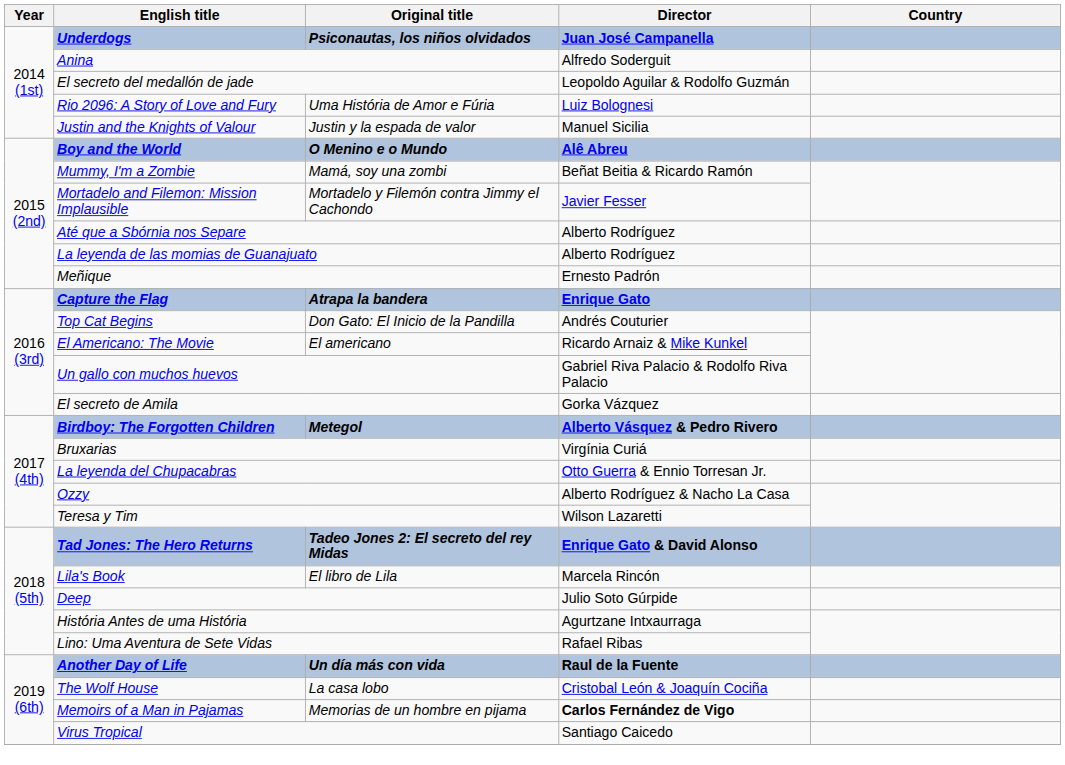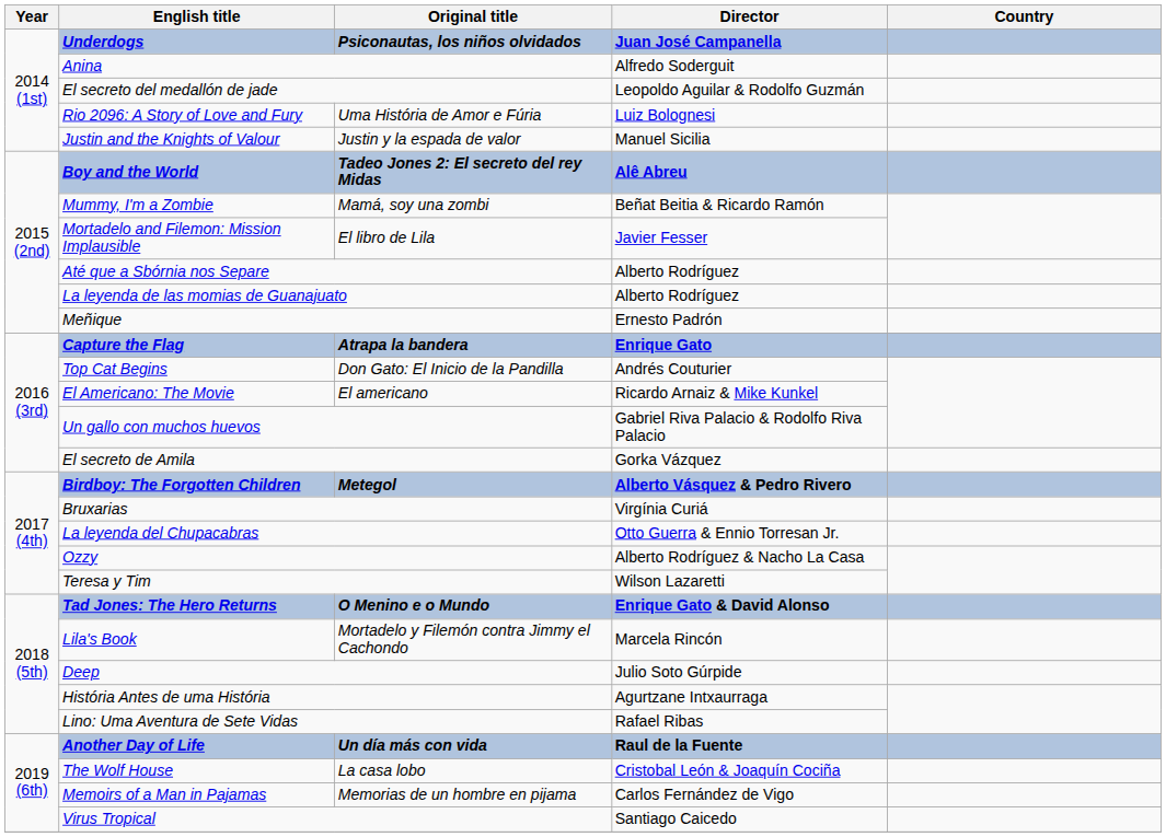 <table class="wikitable" width="95%" cellpadding="6">
 <tr>
 <th width="50"><strong>Year</strong></th>
 <th width="300"><strong>English title</strong></th>
 <th width="300"><strong>Original title</strong></th>
 <th width="300"><strong>Director</strong></th>
 <th width="300"><strong>Country</strong></th>
 </tr>
 <tr>
 <td rowspan="5" style="text-align:center;">2014<br><a href='#'>(1st)</a></td>
 <td style="background:#B0C4DE;"><strong><em><a href='#'>Underdogs</a></em></strong></td>
 <td style="background:#B0C4DE;"><strong><em>Psiconautas, los niños olvidados</em></strong></td>
 <td style="background:#B0C4DE;"><strong><a href='#'>Juan José Campanella</a></strong></td>
 <td style="background:#B0C4DE;"><strong><br> </strong></td>
 </tr>
 <tr>
 <td colspan="2"><em><a href='#'>Anina</a></em></td>
 <td>Alfredo Soderguit</td>
 <td><br> </td>
 </tr>
 <tr>
 <td colspan="2"><em>El secreto del medallón de jade</em></td>
 <td>Leopoldo Aguilar & Rodolfo Guzmán</td>
 <td></td>
 </tr>
 <tr>
 <td><em><a href='#'>Rio 2096: A Story of Love and Fury</a></em></td>
 <td><em>Uma História de Amor e Fúria</em></td>
 <td><a href='#'>Luiz Bolognesi</a></td>
 <td></td>
 </tr>
 <tr>
 <td><em><a href='#'>Justin and the Knights of Valour</a></em></td>
 <td><em>Justin y la espada de valor</em></td>
 <td>Manuel Sicilia</td>
 <td></td>
 </tr>
 <tr>
 <td rowspan="6" style="text-align:center;">2015<br><a href='#'>(2nd)</a></td>
 <td style="background:#B0C4DE;"><strong><em><a href='#'>Boy and the World</a></em></strong></td>
-<td style="background:#B0C4DE;"><strong><em>O Menino e o Mundo</em></strong></td>
+<td style="background:#B0C4DE;"><strong><em>Tadeo Jones 2: El secreto del rey Midas</em></strong></td>
 <td style="background:#B0C4DE;"><strong><a href='#'>Alê Abreu</a></strong></td>
 <td style="background:#B0C4DE;"><strong></strong></td>
 </tr>
 <tr>
 <td><em><a href='#'>Mummy, I'm a Zombie</a></em></td>
 <td><em>Mamá, soy una zombi</em></td>
 <td>Beñat Beitia & Ricardo Ramón</td>
 <td rowspan="2"></td>
 </tr>
 <tr>
 <td><em><a href='#'>Mortadelo and Filemon: Mission Implausible</a></em></td>
-<td><em>Mortadelo y Filemón contra Jimmy el Cachondo</em></td>
+<td><em>El libro de Lila</em></td>
 <td><a href='#'>Javier Fesser</a></td>
 </tr>
 <tr>
 <td colspan="2"><em><a href='#'>Até que a Sbórnia nos Separe</a></em></td>
 <td>Alberto Rodríguez</td>
 <td></td>
 </tr>
 <tr>
 <td colspan="2"><em><a href='#'>La leyenda de las momias de Guanajuato</a></em></td>
 <td>Alberto Rodríguez</td>
 <td></td>
 </tr>
 <tr>
 <td colspan="2"><em>Meñique</em></td>
 <td>Ernesto Padrón</td>
 <td><br> </td>
 </tr>
 <tr>
 <td rowspan="5" style="text-align:center;">2016<br><a href='#'>(3rd)</a></td>
 <td style="background:#B0C4DE;"><strong><em><a href='#'>Capture the Flag</a></em></strong></td>
 <td style="background:#B0C4DE;"><strong><em>Atrapa la bandera</em></strong></td>
 <td style="background:#B0C4DE;"><strong><a href='#'>Enrique Gato</a></strong></td>
 <td style="background:#B0C4DE;"><strong></strong></td>
 </tr>
 <tr>
 <td><em><a href='#'>Top Cat Begins</a></em></td>
 <td><em>Don Gato: El Inicio de la Pandilla</em></td>
 <td>Andrés Couturier</td>
 <td rowspan="3"></td>
 </tr>
 <tr>
 <td><em><a href='#'>El Americano: The Movie</a></em></td>
 <td><em>El americano</em></td>
 <td>Ricardo Arnaiz & <a href='#'>Mike Kunkel</a></td>
 </tr>
 <tr>
 <td colspan="2"><em><a href='#'>Un gallo con muchos huevos</a></em></td>
 <td>Gabriel Riva Palacio & Rodolfo Riva Palacio</td>
 </tr>
 <tr>
 <td colspan="2"><em>El secreto de Amila</em></td>
 <td>Gorka Vázquez</td>
 <td><br> </td>
 </tr>
 <tr>
 <td rowspan="5" style="text-align:center;">2017<br><a href='#'>(4th)</a></td>
 <td style="background:#B0C4DE;"><strong><em><a href='#'>Birdboy: The Forgotten Children</a></em></strong></td>
 <td style="background:#B0C4DE;"><strong><em>Metegol</em></strong></td>
 <td style="background:#B0C4DE;"><strong><a href='#'>Alberto Vásquez</a> & Pedro Rivero</strong></td>
 <td style="background:#B0C4DE;"><strong></strong></td>
 </tr>
 <tr>
 <td colspan="2"><em>Bruxarias</em></td>
 <td>Virgínia Curiá</td>
 <td><br> </td>
 </tr>
 <tr>
 <td colspan="2"><em><a href='#'>La leyenda del Chupacabras</a></em></td>
 <td><a href='#'>Otto Guerra</a> & Ennio Torresan Jr.</td>
 <td></td>
 </tr>
 <tr>
 <td colspan="2"><em><a href='#'>Ozzy</a></em></td>
 <td>Alberto Rodríguez & Nacho La Casa</td>
 <td rowspan="2"></td>
 </tr>
 <tr>
 <td colspan="2"><em>Teresa y Tim</em></td>
 <td>Wilson Lazaretti</td>
 </tr>
 <tr>
 <td rowspan="5" style="text-align:center;">2018<br><a href='#'>(5th)</a></td>
 <td style="background:#B0C4DE;"><strong><em><a href='#'>Tad Jones: The Hero Returns</a></em></strong></td>
-<td style="background:#B0C4DE;"><strong><em>Tadeo Jones 2: El secreto del rey Midas</em></strong></td>
+<td style="background:#B0C4DE;"><strong><em>O Menino e o Mundo</em></strong></td>
 <td style="background:#B0C4DE;"><strong><a href='#'>Enrique Gato</a> & David Alonso</strong></td>
 <td style="background:#B0C4DE;"><strong></strong></td>
 </tr>
 <tr>
 <td><em><a href='#'>Lila's Book</a></em></td>
-<td><em>El libro de Lila</em></td>
+<td><em>Mortadelo y Filemón contra Jimmy el Cachondo</em></td>
 <td>Marcela Rincón</td>
 <td><br> </td>
 </tr>
 <tr>
 <td colspan="2"><em><a href='#'>Deep</a></em></td>
 <td>Julio Soto Gúrpide</td>
 <td></td>
 </tr>
 <tr>
 <td colspan="2"><em>História Antes de uma História</em></td>
 <td>Agurtzane Intxaurraga</td>
 <td rowspan="2"></td>
 </tr>
 <tr>
 <td colspan="2"><em>Lino: Uma Aventura de Sete Vidas</em></td>
 <td>Rafael Ribas</td>
 </tr>
 <tr>
 <td rowspan="4" style="text-align:center;">2019<br><a href='#'>(6th)</a><br></td>
 <td style="background:#B0C4DE;"><strong><em><a href='#'>Another Day of Life</a></em></strong></td>
 <td style="background:#B0C4DE;"><strong><em>Un día más con vida</em></strong></td>
 <td style="background:#B0C4DE;"><strong>Raul de la Fuente</strong></td>
 <td style="background:#B0C4DE;"><strong></strong></td>
 </tr>
 <tr>
 <td><em><a href='#'>The Wolf House</a></em></td>
 <td><em>La casa lobo</em></td>
 <td><a href='#'>Cristobal León & Joaquín Cociña</a></td>
 <td></td>
 </tr>
 <tr>
 <td><em><a href='#'>Memoirs of a Man in Pajamas</a></em></td>
 <td><em>Memorias de un hombre en pijama</em></td>
-<td><strong>Carlos Fernández de Vigo</strong></td>
+<td>Carlos Fernández de Vigo</td>
 <td></td>
 </tr>
 <tr>
 <td colspan="2"><em><a href='#'>Virus Tropical</a></em></td>
 <td>Santiago Caicedo</td>
 <td></td>
 </tr>
 <tr>
 </tr>
 </table>
